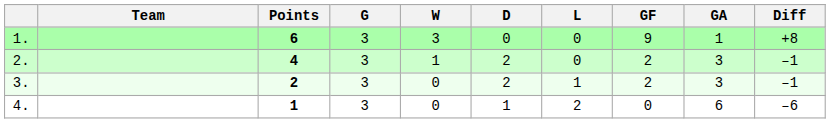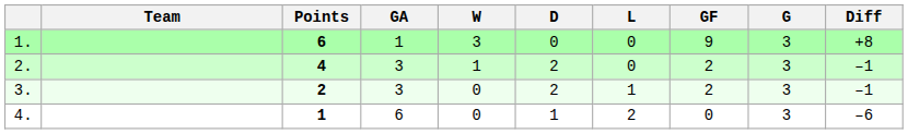 <table class=wikitable style="text-align:center">
 <tr bgcolor="#DCDCDC">
 <th width="25"></th>
 <th width="200">Team</th>
 <th width="60">Points</th>
-<th width="60">G</th>
+<th width="60">GA</th>
 <th width="60">W</th>
 <th width="60">D</th>
 <th width="60">L</th>
 <th width="60">GF</th>
-<th width="60">GA</th>
+<th width="60">G</th>
 <th width="60">Diff</th>
 </tr>
 <tr bgcolor=#AAFFAA>
 <td>1.</td>
 <td align=left></td>
 <td><strong>6</strong></td>
-<td>3</td>
+<td>1</td>
 <td>3</td>
 <td>0</td>
 <td>0</td>
 <td>9</td>
-<td>1</td>
+<td>3</td>
 <td>+8</td>
 </tr>
 <tr bgcolor=#CCFFCC>
 <td>2.</td>
 <td align=left></td>
 <td><strong>4</strong></td>
 <td>3</td>
 <td>1</td>
 <td>2</td>
 <td>0</td>
 <td>2</td>
 <td>3</td>
 <td>–1</td>
 </tr>
 <tr bgcolor=#EEFFEE>
 <td>3.</td>
 <td align=left></td>
 <td><strong>2</strong></td>
 <td>3</td>
 <td>0</td>
 <td>2</td>
 <td>1</td>
 <td>2</td>
 <td>3</td>
 <td>–1</td>
 </tr>
 <tr bgcolor=#FFFFFF>
 <td>4.</td>
 <td align=left></td>
 <td><strong>1</strong></td>
-<td>3</td>
+<td>6</td>
 <td>0</td>
 <td>1</td>
 <td>2</td>
 <td>0</td>
-<td>6</td>
+<td>3</td>
 <td>–6</td>
 </tr>
 </table>
